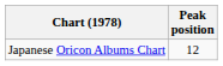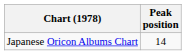 <table class="wikitable">
 <tr>
 <th>Chart (1978)</th>
 <th>Peak<br>position</th>
 </tr>
 <tr>
 <td>Japanese <a href='#'>Oricon Albums Chart</a></td>
-<td align="center">12</td>
+<td align="center">14</td>
 </tr>
 </table>
